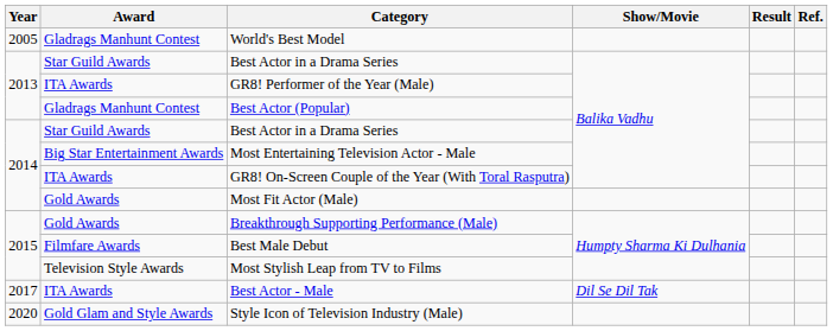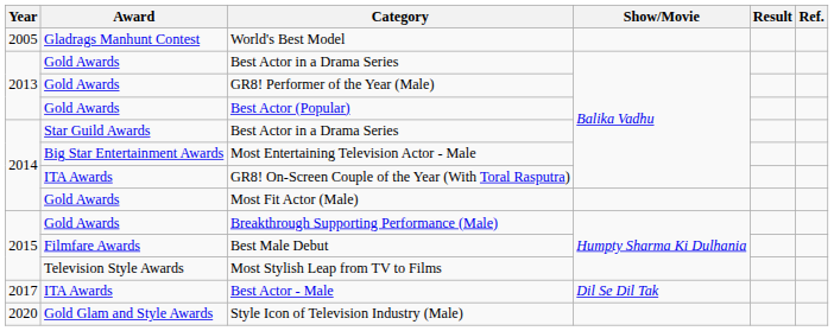 <table class="wikitable">
 <tr>
 <th>Year</th>
 <th>Award</th>
 <th>Category</th>
 <th>Show/Movie</th>
 <th>Result</th>
 <th>Ref.</th>
 </tr>
 <tr>
 <td>2005</td>
 <td><a href='#'>Gladrags Manhunt Contest</a></td>
 <td>World's Best Model</td>
 <td></td>
 <td></td>
 <td></td>
 </tr>
 <tr>
 <td rowspan="3">2013</td>
-<td><a href='#'>Star Guild Awards</a></td>
+<td><a href='#'>Gold Awards</a></td>
 <td>Best Actor in a Drama Series</td>
 <td rowspan="6"><em><a href='#'>Balika Vadhu</a></em></td>
 <td></td>
 <td></td>
 </tr>
 <tr>
-<td><a href='#'>ITA Awards</a></td>
+<td><a href='#'>Gold Awards</a></td>
 <td>GR8! Performer of the Year (Male)</td>
 <td></td>
 <td></td>
 </tr>
 <tr>
-<td><a href='#'>Gladrags Manhunt Contest</a></td>
+<td><a href='#'>Gold Awards</a></td>
 <td><a href='#'>Best Actor (Popular)</a></td>
 <td></td>
 <td></td>
 </tr>
 <tr>
 <td rowspan="4">2014</td>
 <td><a href='#'>Star Guild Awards</a></td>
 <td>Best Actor in a Drama Series</td>
 <td></td>
 <td></td>
 </tr>
 <tr>
 <td><a href='#'>Big Star Entertainment Awards</a></td>
 <td>Most Entertaining Television Actor - Male</td>
 <td></td>
 <td></td>
 </tr>
 <tr>
 <td><a href='#'>ITA Awards</a></td>
 <td>GR8! On-Screen Couple of the Year (With <a href='#'>Toral Rasputra</a>)</td>
 <td></td>
 <td></td>
 </tr>
 <tr>
 <td><a href='#'>Gold Awards</a></td>
 <td>Most Fit Actor (Male)</td>
 <td></td>
 <td></td>
 <td></td>
 </tr>
 <tr>
 <td rowspan="3">2015</td>
 <td><a href='#'>Gold Awards</a></td>
 <td><a href='#'>Breakthrough Supporting Performance (Male)</a></td>
 <td rowspan="3"><em><a href='#'>Humpty Sharma Ki Dulhania</a></em></td>
 <td></td>
 <td></td>
 </tr>
 <tr>
 <td><a href='#'>Filmfare Awards</a></td>
 <td>Best Male Debut</td>
 <td></td>
 <td></td>
 </tr>
 <tr>
 <td>Television Style Awards</td>
 <td>Most Stylish Leap from TV to Films</td>
 <td></td>
 </tr>
 <tr>
 <td>2017</td>
 <td><a href='#'>ITA Awards</a></td>
 <td><a href='#'>Best Actor - Male</a></td>
 <td><em><a href='#'>Dil Se Dil Tak</a></em></td>
 <td></td>
 <td></td>
 </tr>
 <tr>
 <td>2020</td>
 <td><a href='#'>Gold Glam and Style Awards</a></td>
 <td>Style Icon of Television Industry (Male)</td>
 <td></td>
 <td></td>
 <td></td>
 </tr>
 </table>
